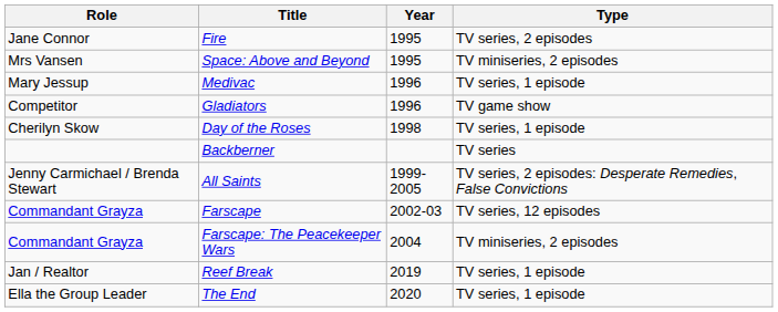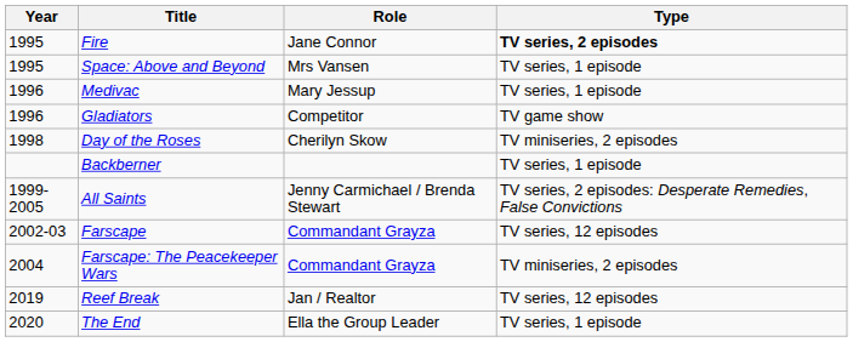 <table class="wikitable">
 <tr>
+<th>Year</th>
+<th>Title</th>
 <th>Role</th>
-<th>Title</th>
-<th>Year</th>
 <th>Type</th>
 </tr>
 <tr>
+<td>1995</td>
+<td><em><a href='#'>Fire</a></em></td>
 <td>Jane Connor</td>
-<td><em><a href='#'>Fire</a></em></td>
-<td>1995</td>
-<td>TV series, 2  episodes</td>
+<td><strong>TV series, 2  episodes</strong></td>
 </tr>
 <tr>
+<td>1995</td>
+<td><em><a href='#'>Space: Above and Beyond</a></em></td>
 <td>Mrs Vansen</td>
-<td><em><a href='#'>Space: Above and Beyond</a></em></td>
-<td>1995</td>
-<td>TV miniseries, 2 episodes</td>
-</tr>
-<tr>
-<td>Mary Jessup</td>
-<td><em><a href='#'>Medivac</a></em></td>
-<td>1996</td>
 <td>TV series, 1 episode</td>
 </tr>
 <tr>
+<td>1996</td>
+<td><em><a href='#'>Medivac</a></em></td>
+<td>Mary Jessup</td>
+<td>TV series, 1 episode</td>
+</tr>
+<tr>
+<td>1996</td>
+<td><em><a href='#'>Gladiators</a></em></td>
 <td>Competitor</td>
-<td><em><a href='#'>Gladiators</a></em></td>
-<td>1996</td>
 <td>TV game show</td>
 </tr>
 <tr>
+<td>1998</td>
+<td><em><a href='#'>Day of the Roses</a></em></td>
 <td>Cherilyn Skow</td>
-<td><em><a href='#'>Day of the Roses</a></em></td>
-<td>1998</td>
-<td>TV series, 1 episode</td>
+<td>TV miniseries, 2 episodes</td>
 </tr>
 <tr>
 <td></td>
 <td><em><a href='#'>Backberner</a></em></td>
 <td></td>
-<td>TV series</td>
+<td>TV series, 1 episode</td>
 </tr>
 <tr>
+<td>1999-2005</td>
+<td><em><a href='#'>All Saints</a></em></td>
 <td>Jenny Carmichael / Brenda Stewart</td>
-<td><em><a href='#'>All Saints</a></em></td>
-<td>1999-2005</td>
 <td>TV series, 2 episodes: <em>Desperate Remedies</em>, <em>False Convictions</em></td>
 </tr>
 <tr>
+<td>2002-03</td>
+<td><em><a href='#'>Farscape</a></em></td>
 <td><a href='#'>Commandant Grayza</a></td>
-<td><em><a href='#'>Farscape</a></em></td>
-<td>2002-03</td>
 <td>TV series, 12 episodes</td>
 </tr>
 <tr>
+<td>2004</td>
+<td><em><a href='#'>Farscape: The Peacekeeper Wars</a></em></td>
 <td><a href='#'>Commandant Grayza</a></td>
-<td><em><a href='#'>Farscape: The Peacekeeper Wars</a></em></td>
-<td>2004</td>
 <td>TV miniseries, 2 episodes</td>
 </tr>
 <tr>
+<td>2019</td>
+<td><em><a href='#'>Reef Break</a></em></td>
 <td>Jan / Realtor</td>
-<td><em><a href='#'>Reef Break</a></em></td>
-<td>2019</td>
-<td>TV series, 1 episode</td>
+<td>TV series, 12 episodes</td>
 </tr>
 <tr>
+<td>2020</td>
+<td><em><a href='#'>The End</a></em></td>
 <td>Ella the Group Leader</td>
-<td><em><a href='#'>The End</a></em></td>
-<td>2020</td>
 <td>TV series, 1 episode</td>
 </tr>
 </table>
